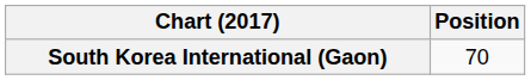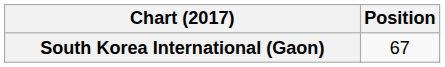 <table class="wikitable plainrowheaders" style="text-align:center">
 <tr>
 <th scope="col" style="width:19.2em;">Chart (2017)</th>
 <th scope="col">Position</th>
 </tr>
 <tr>
 <th scope="row">South Korea International (Gaon)</th>
-<td>70</td>
+<td>67</td>
 </tr>
 </table>
